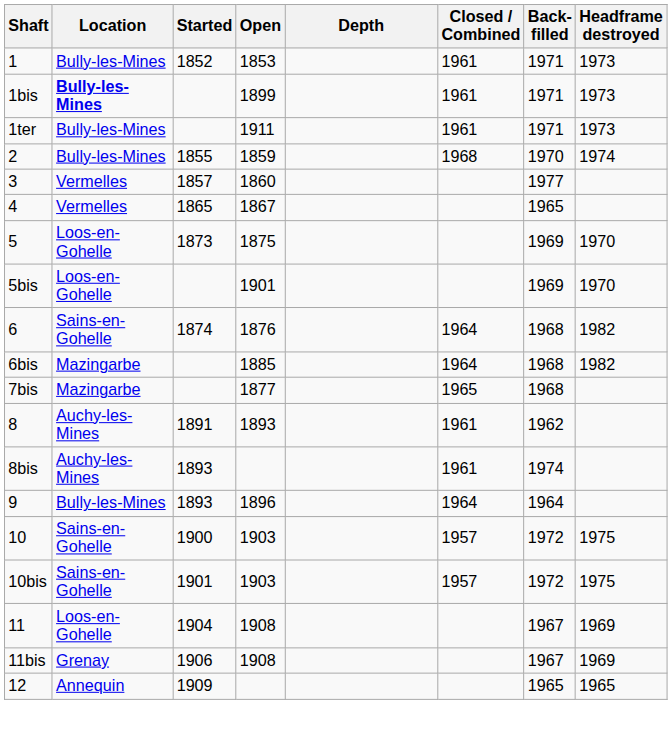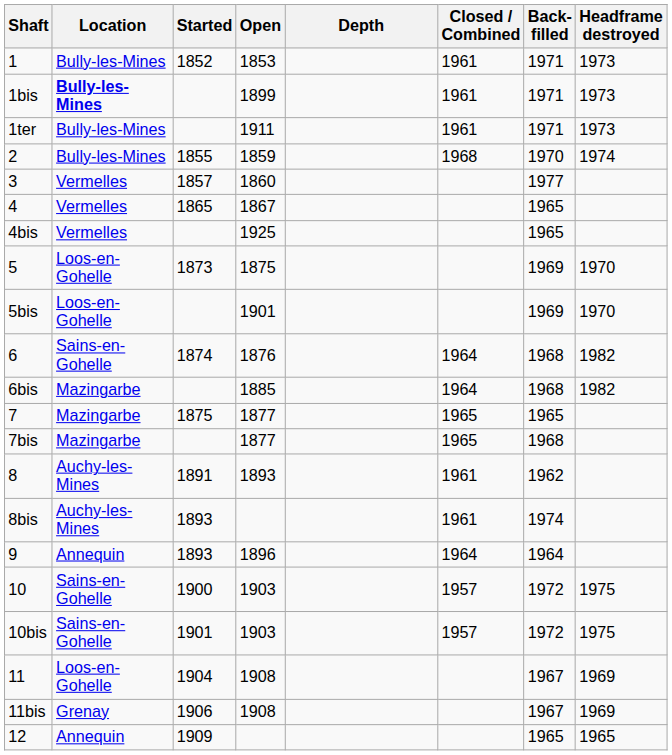 <table class="wikitable sortable">
 <tr>
 <th>Shaft</th>
 <th style="width:7em;">Location</th>
 <th>Started</th>
 <th>Open</th>
 <th style="width:9em;">Depth</th>
 <th>Closed /<br>Combined</th>
 <th>Back-<br>filled</th>
 <th>Headframe<br>destroyed</th>
 </tr>
 <tr>
 <td>1</td>
 <td><a href='#'>Bully-les-Mines</a></td>
 <td>1852</td>
 <td>1853</td>
 <td></td>
 <td>1961</td>
 <td>1971</td>
 <td>1973</td>
 </tr>
 <tr>
 <td>1bis</td>
 <td><strong><a href='#'>Bully-les-Mines</a></strong></td>
 <td></td>
 <td>1899</td>
 <td></td>
 <td>1961</td>
 <td>1971</td>
 <td>1973</td>
 </tr>
 <tr>
 <td>1ter</td>
 <td><a href='#'>Bully-les-Mines</a></td>
 <td></td>
 <td>1911</td>
 <td></td>
 <td>1961</td>
 <td>1971</td>
 <td>1973</td>
 </tr>
 <tr>
 <td>2</td>
 <td><a href='#'>Bully-les-Mines</a></td>
 <td>1855</td>
 <td>1859</td>
 <td></td>
 <td>1968</td>
 <td>1970</td>
 <td>1974</td>
 </tr>
 <tr>
 <td>3</td>
 <td><a href='#'>Vermelles</a></td>
 <td>1857</td>
 <td>1860</td>
 <td></td>
 <td></td>
 <td>1977</td>
 <td></td>
 </tr>
 <tr>
 <td>4</td>
 <td><a href='#'>Vermelles</a></td>
 <td>1865</td>
 <td>1867</td>
 <td></td>
 <td></td>
 <td>1965</td>
 <td></td>
 </tr>
 <tr>
+<td>4bis</td>
+<td><a href='#'>Vermelles</a></td>
+<td></td>
+<td>1925</td>
+<td></td>
+<td></td>
+<td>1965</td>
+<td></td>
+</tr>
+<tr>
 <td>5</td>
 <td><a href='#'>Loos-en-Gohelle</a></td>
 <td>1873</td>
 <td>1875</td>
 <td></td>
 <td></td>
 <td>1969</td>
 <td>1970</td>
 </tr>
 <tr>
 <td>5bis</td>
 <td><a href='#'>Loos-en-Gohelle</a></td>
 <td></td>
 <td>1901</td>
 <td></td>
 <td></td>
 <td>1969</td>
 <td>1970</td>
 </tr>
 <tr>
 <td>6</td>
 <td><a href='#'>Sains-en-Gohelle</a></td>
 <td>1874</td>
 <td>1876</td>
 <td></td>
 <td>1964</td>
 <td>1968</td>
 <td>1982</td>
 </tr>
 <tr>
 <td>6bis</td>
 <td><a href='#'>Mazingarbe</a></td>
 <td></td>
 <td>1885</td>
 <td></td>
 <td>1964</td>
 <td>1968</td>
 <td>1982</td>
 </tr>
 <tr>
+<td>7</td>
+<td><a href='#'>Mazingarbe</a></td>
+<td>1875</td>
+<td>1877</td>
+<td></td>
+<td>1965</td>
+<td>1965</td>
+<td></td>
+</tr>
+<tr>
 <td>7bis</td>
 <td><a href='#'>Mazingarbe</a></td>
 <td></td>
 <td>1877</td>
 <td></td>
 <td>1965</td>
 <td>1968</td>
 <td></td>
 </tr>
 <tr>
 <td>8</td>
 <td><a href='#'>Auchy-les-Mines</a></td>
 <td>1891</td>
 <td>1893</td>
 <td></td>
 <td>1961</td>
 <td>1962</td>
 <td></td>
 </tr>
 <tr>
 <td>8bis</td>
 <td><a href='#'>Auchy-les-Mines</a></td>
 <td>1893</td>
 <td></td>
 <td></td>
 <td>1961</td>
 <td>1974</td>
 <td></td>
 </tr>
 <tr>
 <td>9</td>
-<td><a href='#'>Bully-les-Mines</a></td>
+<td><a href='#'>Annequin</a></td>
 <td>1893</td>
 <td>1896</td>
 <td></td>
 <td>1964</td>
 <td>1964</td>
 <td></td>
 </tr>
 <tr>
 <td>10</td>
 <td><a href='#'>Sains-en-Gohelle</a></td>
 <td>1900</td>
 <td>1903</td>
 <td></td>
 <td>1957</td>
 <td>1972</td>
 <td>1975</td>
 </tr>
 <tr>
 <td>10bis</td>
 <td><a href='#'>Sains-en-Gohelle</a></td>
 <td>1901</td>
 <td>1903</td>
 <td></td>
 <td>1957</td>
 <td>1972</td>
 <td>1975</td>
 </tr>
 <tr>
 <td>11</td>
 <td><a href='#'>Loos-en-Gohelle</a></td>
 <td>1904</td>
 <td>1908</td>
 <td></td>
 <td></td>
 <td>1967</td>
 <td>1969</td>
 </tr>
 <tr>
 <td>11bis</td>
 <td><a href='#'>Grenay</a></td>
 <td>1906</td>
 <td>1908</td>
 <td></td>
 <td></td>
 <td>1967</td>
 <td>1969</td>
 </tr>
 <tr>
 <td>12</td>
 <td><a href='#'>Annequin</a></td>
 <td>1909</td>
 <td></td>
 <td></td>
 <td></td>
 <td>1965</td>
 <td>1965</td>
 </tr>
 </table>
